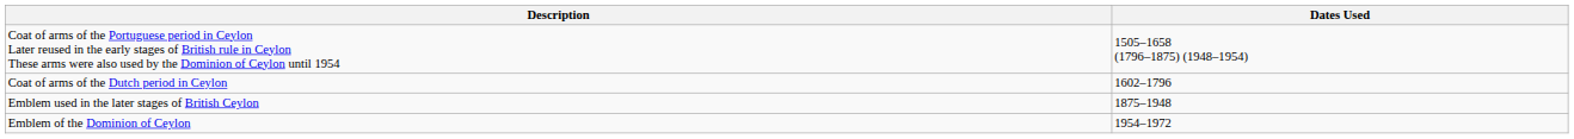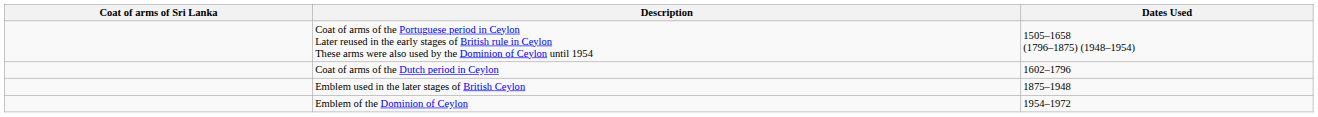 <table style="width:100%;" class="wikitable">
 <tr>
+<th>Coat of arms of Sri Lanka</th>
 <th>Description</th>
 <th>Dates Used</th>
 </tr>
 <tr>
+<td style="text-align:center;"></td>
 <td>Coat of arms of the <a href='#'>Portuguese period in Ceylon</a><br>Later reused in the early stages of <a href='#'>British rule in Ceylon</a><br>These arms were also used by the <a href='#'>Dominion of Ceylon</a> until 1954</td>
 <td>1505–1658<br>(1796–1875) (1948–1954)</td>
 </tr>
 <tr>
+<td style="text-align:center;"></td>
 <td>Coat of arms of the <a href='#'>Dutch period in Ceylon</a></td>
 <td>1602–1796</td>
 </tr>
 <tr>
+<td style="text-align:center;"></td>
 <td>Emblem used in the later stages of <a href='#'>British Ceylon</a></td>
 <td>1875–1948</td>
 </tr>
 <tr>
+<td style="text-align:center;"></td>
 <td>Emblem of the <a href='#'>Dominion of Ceylon</a></td>
 <td>1954–1972</td>
 </tr>
 </table>
